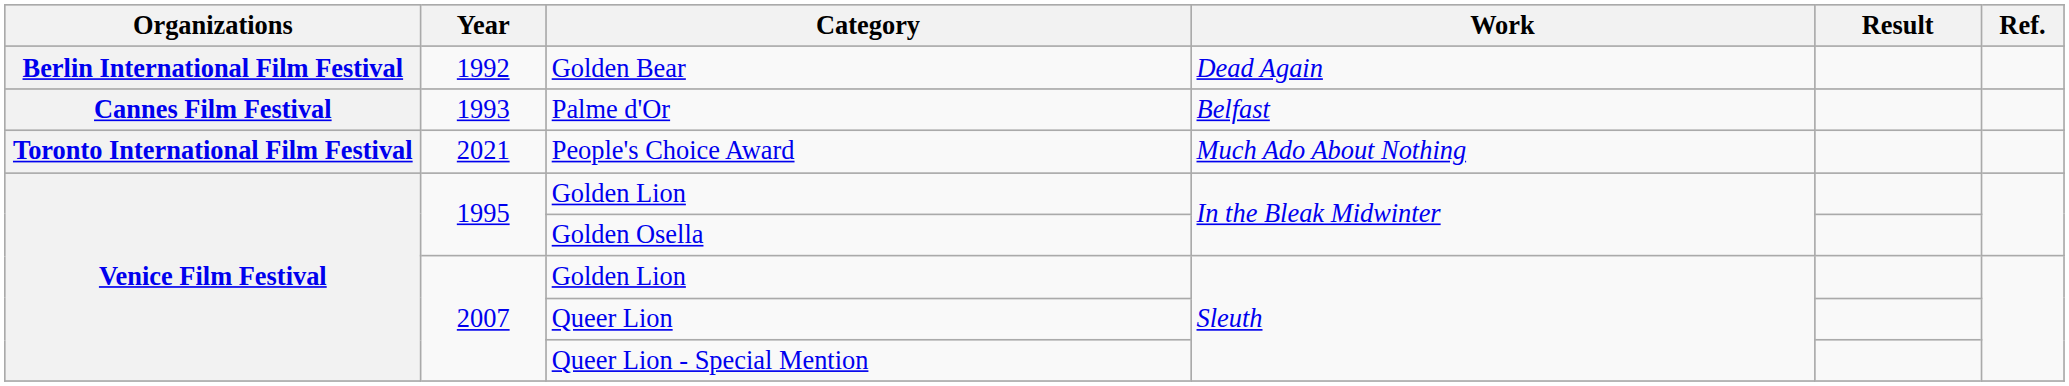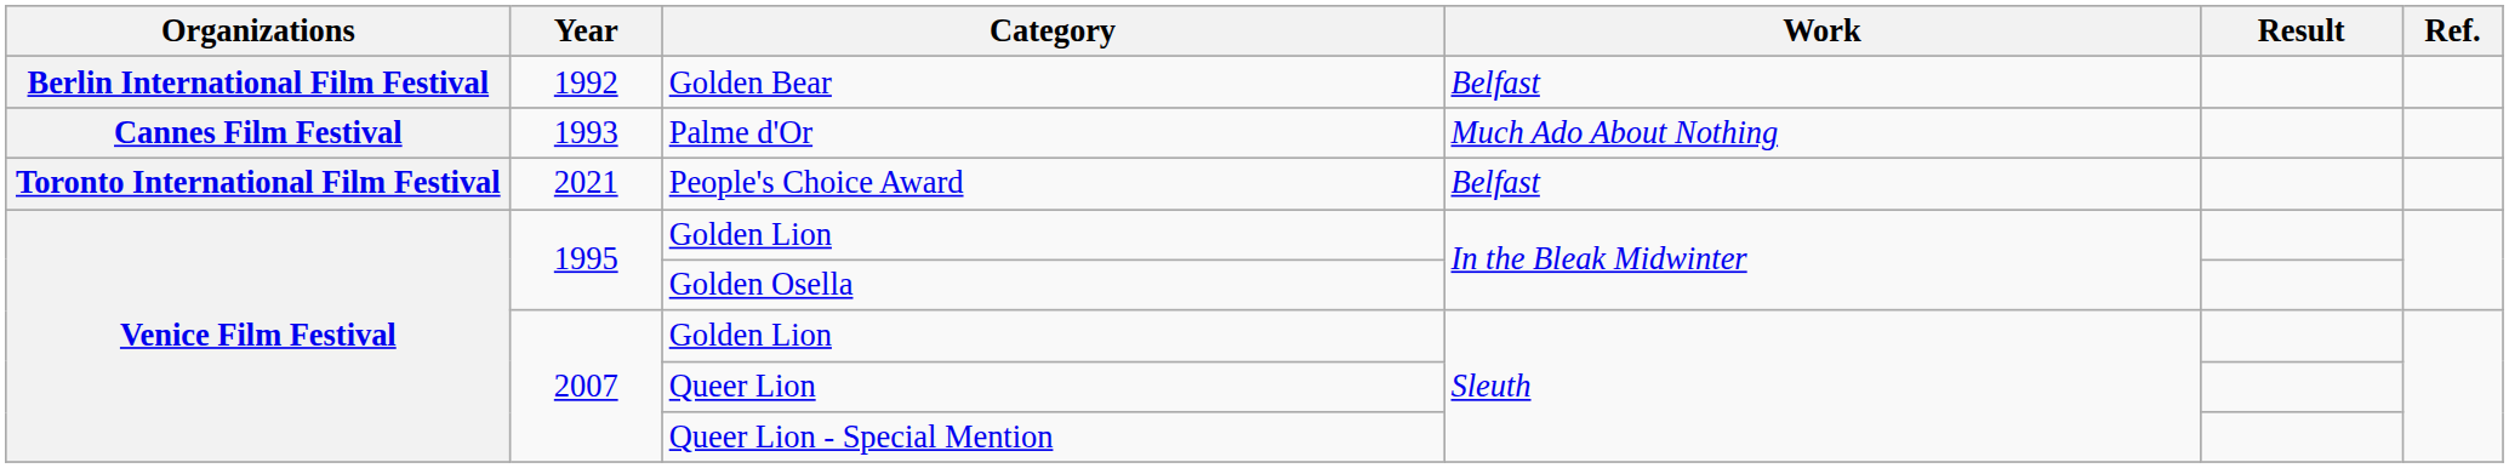 <table class="wikitable sortable plainrowheaders">
 <tr>
 <th scope="col" style="width:20%;">Organizations</th>
 <th scope="col" style="width:6%;">Year</th>
 <th scope="col" style="width:31%;">Category</th>
 <th scope="col" style="width:30%;">Work</th>
 <th scope="col" style="width:8%;">Result</th>
 <th scope="col" style="width:4%;" class="unsortable">Ref.</th>
 </tr>
 <tr>
 <th rowspan="1" scope="row"><a href='#'>Berlin International Film Festival</a></th>
 <td style="text-align:center;"><a href='#'>1992</a></td>
 <td><a href='#'>Golden Bear</a></td>
-<td><em><a href='#'>Dead Again</a></em></td>
+<td><em><a href='#'>Belfast</a></em></td>
 <td></td>
 <td style="text-align:center;"></td>
 </tr>
 <tr>
 <th rowspan="1" scope="row"><a href='#'>Cannes Film Festival</a></th>
 <td style="text-align:center;"><a href='#'>1993</a></td>
 <td><a href='#'>Palme d'Or</a></td>
-<td><em><a href='#'>Belfast</a></em></td>
+<td><em><a href='#'>Much Ado About Nothing</a></em></td>
 <td></td>
 <td style="text-align:center;"></td>
 </tr>
 <tr>
 <th rowspan="1" scope="row"><a href='#'>Toronto International Film Festival</a></th>
 <td style="text-align:center;"><a href='#'>2021</a></td>
 <td><a href='#'>People's Choice Award</a></td>
-<td><em><a href='#'>Much Ado About Nothing</a></em></td>
+<td><em><a href='#'>Belfast</a></em></td>
 <td></td>
 <td style="text-align:center;"></td>
 </tr>
 <tr>
 <th rowspan="5" scope="row"><a href='#'>Venice Film Festival</a></th>
 <td style="text-align:center;", rowspan="2"><a href='#'>1995</a></td>
 <td><a href='#'>Golden Lion</a></td>
 <td rowspan="2"><em><a href='#'>In the Bleak Midwinter</a></em></td>
 <td></td>
 <td style="text-align:center;", rowspan=2></td>
 </tr>
 <tr>
 <td><a href='#'>Golden Osella</a></td>
 <td></td>
 </tr>
 <tr>
 <td style="text-align:center;", rowspan="3"><a href='#'>2007</a></td>
 <td><a href='#'>Golden Lion</a></td>
 <td rowspan="3"><em><a href='#'>Sleuth</a></em></td>
 <td></td>
 <td style="text-align:center;", rowspan=3></td>
 </tr>
 <tr>
 <td><a href='#'>Queer Lion</a></td>
 <td></td>
 </tr>
 <tr>
 <td><a href='#'>Queer Lion - Special Mention</a></td>
 <td></td>
 </tr>
 </table>
